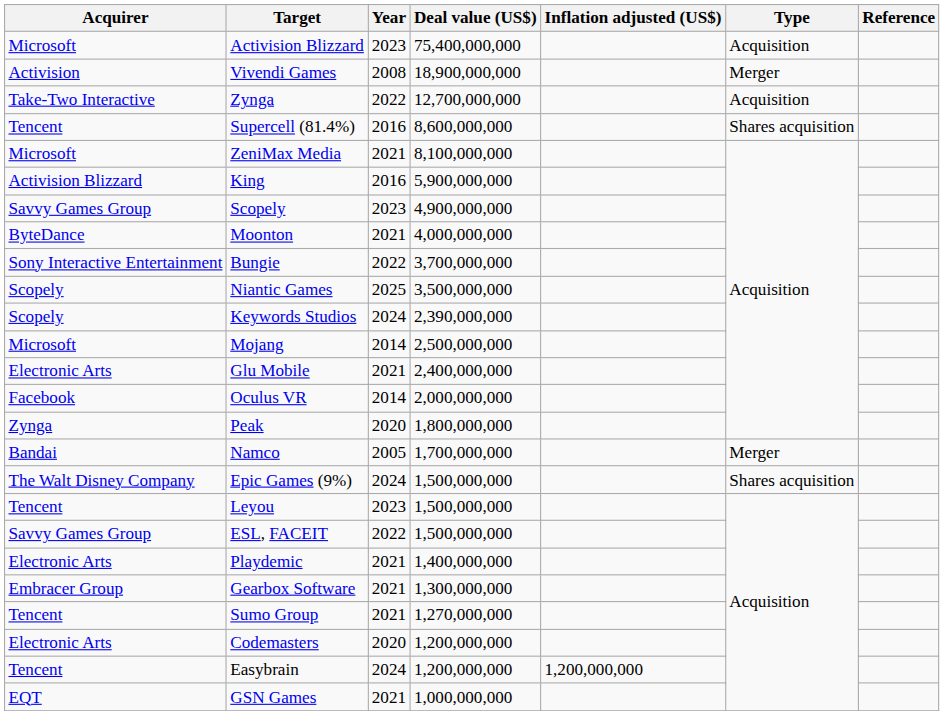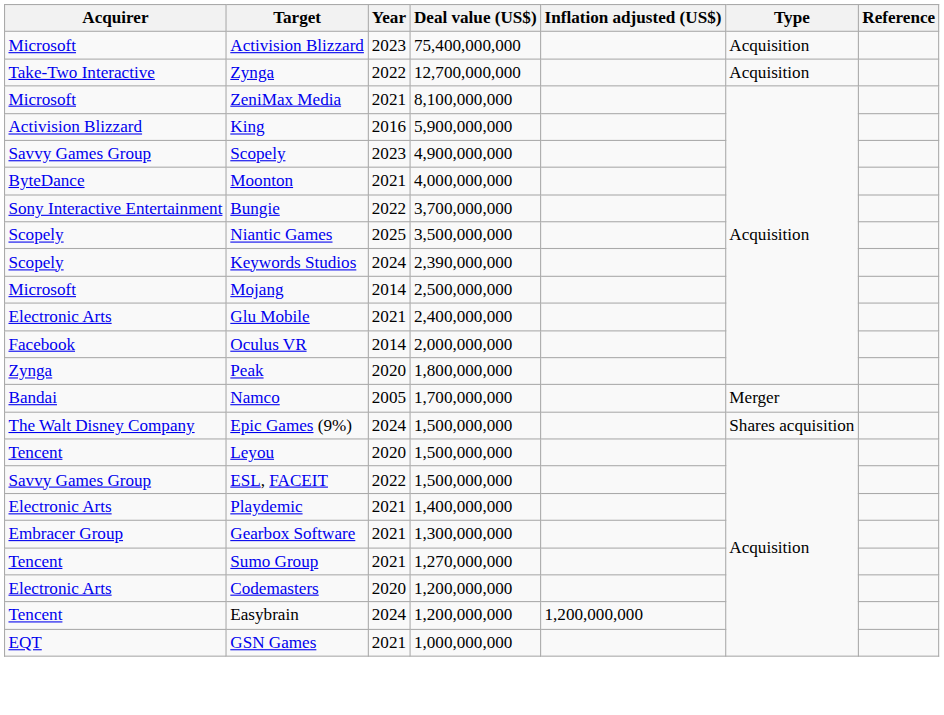 <table class="wikitable sortable">
 <tr>
 <th>Acquirer</th>
 <th>Target</th>
 <th>Year</th>
 <th>Deal value (US$)</th>
 <th>Inflation adjusted (US$)</th>
 <th>Type</th>
 <th class="unsortable">Reference</th>
 </tr>
 <tr>
 <td> <a href='#'>Microsoft</a></td>
 <td> <a href='#'>Activision Blizzard</a></td>
 <td>2023</td>
 <td>75,400,000,000</td>
 <td></td>
 <td>Acquisition</td>
 <td></td>
 </tr>
 <tr>
-<td> <a href='#'>Activision</a></td>
-<td>  <a href='#'>Vivendi Games</a></td>
-<td>2008</td>
-<td>18,900,000,000</td>
-<td></td>
-<td>Merger</td>
-<td></td>
-</tr>
-<tr>
 <td> <a href='#'>Take-Two Interactive</a></td>
 <td> <a href='#'>Zynga</a></td>
 <td>2022</td>
 <td>12,700,000,000</td>
 <td></td>
 <td>Acquisition</td>
-<td></td>
-</tr>
-<tr>
-<td> <a href='#'>Tencent</a></td>
-<td> <a href='#'>Supercell</a> (81.4%)</td>
-<td>2016</td>
-<td>8,600,000,000</td>
-<td></td>
-<td>Shares acquisition</td>
 <td></td>
 </tr>
 <tr>
 <td> <a href='#'>Microsoft</a></td>
 <td> <a href='#'>ZeniMax Media</a></td>
 <td>2021</td>
 <td>8,100,000,000</td>
 <td></td>
 <td rowspan="11">Acquisition</td>
 <td></td>
 </tr>
 <tr>
 <td> <a href='#'>Activision Blizzard</a></td>
 <td>  <a href='#'>King</a></td>
 <td>2016</td>
 <td>5,900,000,000</td>
 <td></td>
 <td></td>
 </tr>
 <tr>
 <td> <a href='#'>Savvy Games Group</a></td>
 <td> <a href='#'>Scopely</a></td>
 <td>2023</td>
 <td>4,900,000,000</td>
 <td></td>
 <td></td>
 </tr>
 <tr>
 <td> <a href='#'>ByteDance</a></td>
 <td> <a href='#'>Moonton</a></td>
 <td>2021</td>
 <td>4,000,000,000</td>
 <td></td>
 <td></td>
 </tr>
 <tr>
 <td>  <a href='#'>Sony Interactive Entertainment</a></td>
 <td> <a href='#'>Bungie</a></td>
 <td>2022</td>
 <td>3,700,000,000</td>
 <td></td>
 <td></td>
 </tr>
 <tr>
 <td>  <a href='#'>Scopely</a></td>
 <td> <a href='#'>Niantic Games</a></td>
 <td>2025</td>
 <td>3,500,000,000</td>
 <td></td>
 <td></td>
 </tr>
 <tr>
 <td> <a href='#'>Scopely</a></td>
 <td> <a href='#'>Keywords Studios</a></td>
 <td>2024</td>
 <td>2,390,000,000</td>
 <td></td>
 <td></td>
 </tr>
 <tr>
 <td> <a href='#'>Microsoft</a></td>
 <td> <a href='#'>Mojang</a></td>
 <td>2014</td>
 <td>2,500,000,000</td>
 <td></td>
 <td></td>
 </tr>
 <tr>
 <td> <a href='#'>Electronic Arts</a></td>
 <td> <a href='#'>Glu Mobile</a></td>
 <td>2021</td>
 <td>2,400,000,000</td>
 <td></td>
 <td></td>
 </tr>
 <tr>
 <td> <a href='#'>Facebook</a></td>
 <td> <a href='#'>Oculus VR</a></td>
 <td>2014</td>
 <td>2,000,000,000</td>
 <td></td>
 <td></td>
 </tr>
 <tr>
 <td> <a href='#'>Zynga</a></td>
 <td> <a href='#'>Peak</a></td>
 <td>2020</td>
 <td>1,800,000,000</td>
 <td></td>
 <td></td>
 </tr>
 <tr>
 <td> <a href='#'>Bandai</a></td>
 <td> <a href='#'>Namco</a></td>
 <td>2005</td>
 <td>1,700,000,000</td>
 <td></td>
 <td>Merger</td>
 <td></td>
 </tr>
 <tr>
 <td> <a href='#'>The Walt Disney Company</a></td>
 <td> <a href='#'>Epic Games</a> (9%)</td>
 <td>2024</td>
 <td>1,500,000,000</td>
 <td></td>
 <td>Shares acquisition</td>
 <td></td>
 </tr>
 <tr>
 <td> <a href='#'>Tencent</a></td>
 <td> <a href='#'>Leyou</a></td>
-<td>2023</td>
+<td>2020</td>
 <td>1,500,000,000</td>
 <td></td>
 <td rowspan="8">Acquisition</td>
 <td></td>
 </tr>
 <tr>
 <td> <a href='#'>Savvy Games Group</a></td>
 <td> <a href='#'>ESL</a>,  <a href='#'>FACEIT</a></td>
 <td>2022</td>
 <td>1,500,000,000</td>
 <td></td>
 <td></td>
 </tr>
 <tr>
 <td> <a href='#'>Electronic Arts</a></td>
 <td> <a href='#'>Playdemic</a></td>
 <td>2021</td>
 <td>1,400,000,000</td>
 <td></td>
 <td></td>
 </tr>
 <tr>
 <td> <a href='#'>Embracer Group</a></td>
 <td> <a href='#'>Gearbox Software</a></td>
 <td>2021</td>
 <td>1,300,000,000</td>
 <td></td>
 <td></td>
 </tr>
 <tr>
 <td> <a href='#'>Tencent</a></td>
 <td> <a href='#'>Sumo Group</a></td>
 <td>2021</td>
 <td>1,270,000,000</td>
 <td></td>
 <td></td>
 </tr>
 <tr>
 <td> <a href='#'>Electronic Arts</a></td>
 <td> <a href='#'>Codemasters</a></td>
 <td>2020</td>
 <td>1,200,000,000</td>
 <td></td>
 <td></td>
 </tr>
 <tr>
 <td> <a href='#'>Tencent</a></td>
 <td> Easybrain</td>
 <td>2024</td>
 <td>1,200,000,000</td>
 <td>1,200,000,000</td>
 <td></td>
 </tr>
 <tr>
 <td> <a href='#'>EQT</a></td>
 <td> <a href='#'>GSN Games</a></td>
 <td>2021</td>
 <td>1,000,000,000</td>
 <td></td>
 <td></td>
 </tr>
 </table>
